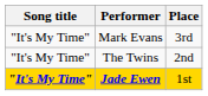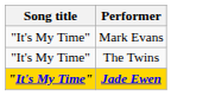 <table class="sortable wikitable" style="text-align:center">
 <tr>
 <th>Song title</th>
 <th>Performer</th>
-<th>Place</th>
 </tr>
 <tr>
 <td>"It's My Time"</td>
 <td>Mark Evans</td>
-<td>3rd</td>
 </tr>
 <tr>
 <td>"It's My Time"</td>
 <td>The Twins</td>
-<td>2nd</td>
 </tr>
 <tr style="background:gold;">
 <td><strong><em>"<a href='#'>It's My Time</a>"</em></strong></td>
 <td><strong><em><a href='#'>Jade Ewen</a></em></strong></td>
-<td>1st</td>
 </tr>
 </table>
